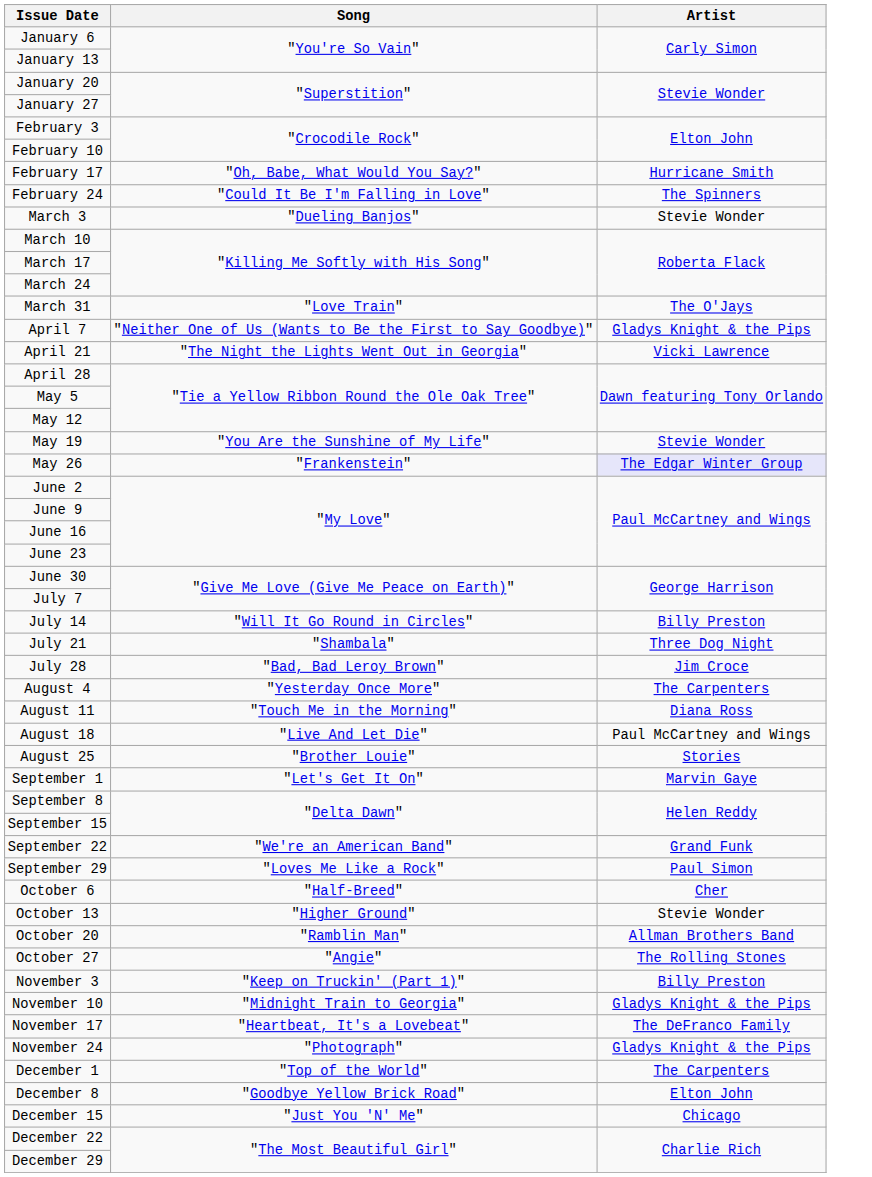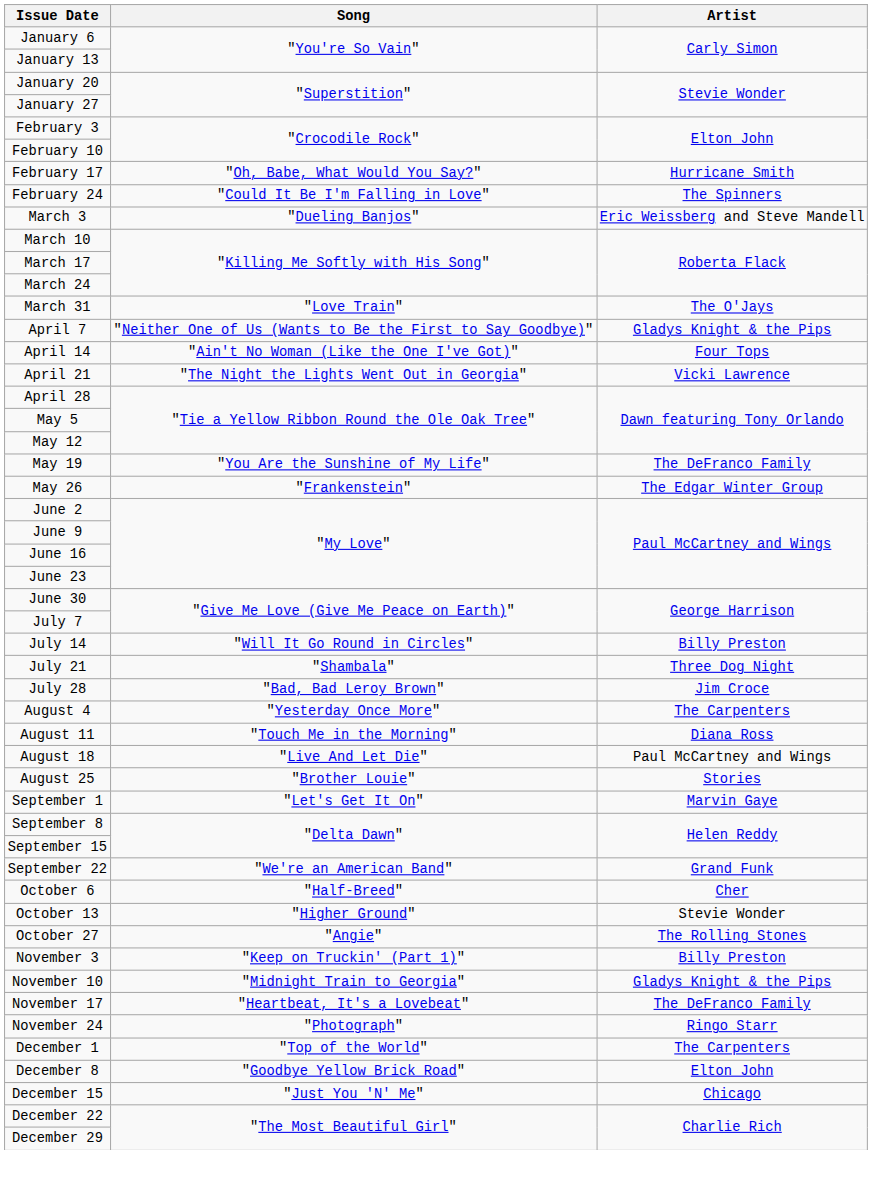 <table class="wikitable plainrowheaders" style="text-align: center">
 <tr>
 <th>Issue Date</th>
 <th>Song</th>
 <th>Artist</th>
 </tr>
 <tr>
 <td>January 6</td>
 <td rowspan="2">"<a href='#'>You're So Vain</a>"</td>
 <td rowspan="2"><a href='#'>Carly Simon</a></td>
 </tr>
 <tr>
 <td>January 13</td>
 </tr>
 <tr>
 <td>January 20</td>
 <td rowspan="2">"<a href='#'>Superstition</a>"</td>
 <td rowspan="2"><a href='#'>Stevie Wonder</a></td>
 </tr>
 <tr>
 <td>January 27</td>
 </tr>
 <tr>
 <td>February 3</td>
 <td rowspan="2">"<a href='#'>Crocodile Rock</a>"</td>
 <td rowspan="2"><a href='#'>Elton John</a></td>
 </tr>
 <tr>
 <td>February 10</td>
 </tr>
 <tr>
 <td>February 17</td>
 <td>"<a href='#'>Oh, Babe, What Would You Say?</a>"</td>
 <td><a href='#'>Hurricane Smith</a></td>
 </tr>
 <tr>
 <td>February 24</td>
 <td>"<a href='#'>Could It Be I'm Falling in Love</a>"</td>
 <td><a href='#'>The Spinners</a></td>
 </tr>
 <tr>
 <td>March 3</td>
 <td>"<a href='#'>Dueling Banjos</a>"</td>
-<td>Stevie Wonder</td>
+<td><a href='#'>Eric Weissberg</a> and Steve Mandell</td>
 </tr>
 <tr>
 <td>March 10</td>
 <td rowspan="3">"<a href='#'>Killing Me Softly with His Song</a>"</td>
 <td rowspan="3"><a href='#'>Roberta Flack</a></td>
 </tr>
 <tr>
 <td>March 17</td>
 </tr>
 <tr>
 <td>March 24</td>
 </tr>
 <tr>
 <td>March 31</td>
 <td>"<a href='#'>Love Train</a>"</td>
 <td><a href='#'>The O'Jays</a></td>
 </tr>
 <tr>
 <td>April 7</td>
 <td>"<a href='#'>Neither One of Us (Wants to Be the First to Say Goodbye)</a>"</td>
 <td><a href='#'>Gladys Knight & the Pips</a></td>
 </tr>
 <tr>
+<td>April 14</td>
+<td>"<a href='#'>Ain't No Woman (Like the One I've Got)</a>"</td>
+<td><a href='#'>Four Tops</a></td>
+</tr>
+<tr>
 <td>April 21</td>
 <td>"<a href='#'>The Night the Lights Went Out in Georgia</a>"</td>
 <td><a href='#'>Vicki Lawrence</a></td>
 </tr>
 <tr>
 <td>April 28</td>
 <td rowspan="3">"<a href='#'>Tie a Yellow Ribbon Round the Ole Oak Tree</a>"</td>
 <td rowspan="3"><a href='#'>Dawn featuring Tony Orlando</a></td>
 </tr>
 <tr>
 <td>May 5</td>
 </tr>
 <tr>
 <td>May 12</td>
 </tr>
 <tr>
 <td>May 19</td>
 <td>"<a href='#'>You Are the Sunshine of My Life</a>"</td>
-<td><a href='#'>Stevie Wonder</a></td>
+<td><a href='#'>The DeFranco Family</a></td>
 </tr>
 <tr>
 <td>May 26</td>
 <td>"<a href='#'>Frankenstein</a>"</td>
-<td style="background: lavender;"><a href='#'>The Edgar Winter Group</a></td>
+<td><a href='#'>The Edgar Winter Group</a></td>
 </tr>
 <tr>
 <td>June 2</td>
 <td rowspan="4">"<a href='#'>My Love</a>"</td>
 <td rowspan="4"><a href='#'>Paul McCartney and Wings</a></td>
 </tr>
 <tr>
 <td>June 9</td>
 </tr>
 <tr>
 <td>June 16</td>
 </tr>
 <tr>
 <td>June 23</td>
 </tr>
 <tr>
 <td>June 30</td>
 <td rowspan="2">"<a href='#'>Give Me Love (Give Me Peace on Earth)</a>"</td>
 <td rowspan="2"><a href='#'>George Harrison</a></td>
 </tr>
 <tr>
 <td>July 7</td>
 </tr>
 <tr>
 <td>July 14</td>
 <td>"<a href='#'>Will It Go Round in Circles</a>"</td>
 <td><a href='#'>Billy Preston</a></td>
 </tr>
 <tr>
 <td>July 21</td>
 <td>"<a href='#'>Shambala</a>"</td>
 <td><a href='#'>Three Dog Night</a></td>
 </tr>
 <tr>
 <td>July 28</td>
 <td>"<a href='#'>Bad, Bad Leroy Brown</a>"</td>
 <td><a href='#'>Jim Croce</a></td>
 </tr>
 <tr>
 <td>August 4</td>
 <td>"<a href='#'>Yesterday Once More</a>"</td>
 <td><a href='#'>The Carpenters</a></td>
 </tr>
 <tr>
 <td>August 11</td>
 <td>"<a href='#'>Touch Me in the Morning</a>"</td>
 <td><a href='#'>Diana Ross</a></td>
 </tr>
 <tr>
 <td>August 18</td>
 <td>"<a href='#'>Live And Let Die</a>"</td>
 <td>Paul McCartney and Wings</td>
 </tr>
 <tr>
 <td>August 25</td>
 <td>"<a href='#'>Brother Louie</a>"</td>
 <td><a href='#'>Stories</a></td>
 </tr>
 <tr>
 <td>September 1</td>
 <td>"<a href='#'>Let's Get It On</a>"</td>
 <td><a href='#'>Marvin Gaye</a></td>
 </tr>
 <tr>
 <td>September 8</td>
 <td rowspan="2">"<a href='#'>Delta Dawn</a>"</td>
 <td rowspan="2"><a href='#'>Helen Reddy</a></td>
 </tr>
 <tr>
 <td>September 15</td>
 </tr>
 <tr>
 <td>September 22</td>
 <td>"<a href='#'>We're an American Band</a>"</td>
 <td><a href='#'>Grand Funk</a></td>
 </tr>
 <tr>
-<td>September 29</td>
-<td>"<a href='#'>Loves Me Like a Rock</a>"</td>
-<td><a href='#'>Paul Simon</a></td>
-</tr>
-<tr>
 <td>October 6</td>
 <td>"<a href='#'>Half-Breed</a>"</td>
 <td><a href='#'>Cher</a></td>
 </tr>
 <tr>
 <td>October 13</td>
 <td>"<a href='#'>Higher Ground</a>"</td>
 <td>Stevie Wonder</td>
-</tr>
-<tr>
-<td>October 20</td>
-<td>"<a href='#'>Ramblin Man</a>"</td>
-<td><a href='#'>Allman Brothers Band</a></td>
 </tr>
 <tr>
 <td>October 27</td>
 <td>"<a href='#'>Angie</a>"</td>
 <td><a href='#'>The Rolling Stones</a></td>
 </tr>
 <tr>
 <td>November 3</td>
 <td>"<a href='#'>Keep on Truckin' (Part 1)</a>"</td>
 <td><a href='#'>Billy Preston</a></td>
 </tr>
 <tr>
 <td>November 10</td>
 <td>"<a href='#'>Midnight Train to Georgia</a>"</td>
 <td><a href='#'>Gladys Knight & the Pips</a></td>
 </tr>
 <tr>
 <td>November 17</td>
 <td>"<a href='#'>Heartbeat, It's a Lovebeat</a>"</td>
 <td><a href='#'>The DeFranco Family</a></td>
 </tr>
 <tr>
 <td>November 24</td>
 <td>"<a href='#'>Photograph</a>"</td>
-<td><a href='#'>Gladys Knight & the Pips</a></td>
+<td><a href='#'>Ringo Starr</a></td>
 </tr>
 <tr>
 <td>December 1</td>
 <td>"<a href='#'>Top of the World</a>"</td>
 <td><a href='#'>The Carpenters</a></td>
 </tr>
 <tr>
 <td>December 8</td>
 <td>"<a href='#'>Goodbye Yellow Brick Road</a>"</td>
 <td><a href='#'>Elton John</a></td>
 </tr>
 <tr>
 <td>December 15</td>
 <td>"<a href='#'>Just You 'N' Me</a>"</td>
 <td><a href='#'>Chicago</a></td>
 </tr>
 <tr>
 <td>December 22</td>
 <td rowspan="2">"<a href='#'>The Most Beautiful Girl</a>"</td>
 <td rowspan="2"><a href='#'>Charlie Rich</a></td>
 </tr>
 <tr>
 <td>December 29</td>
 </tr>
 </table>
